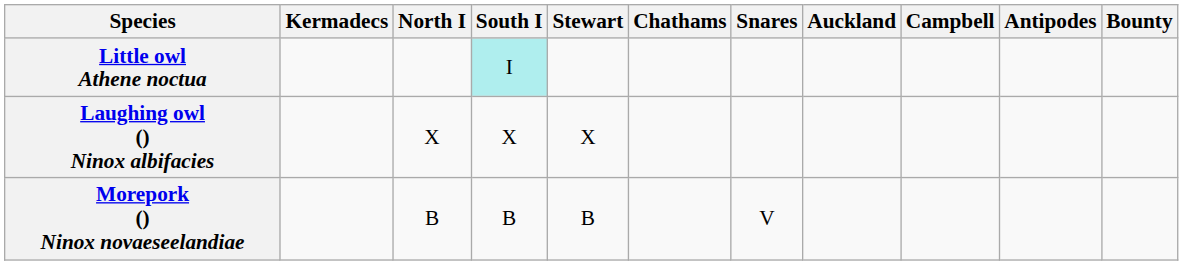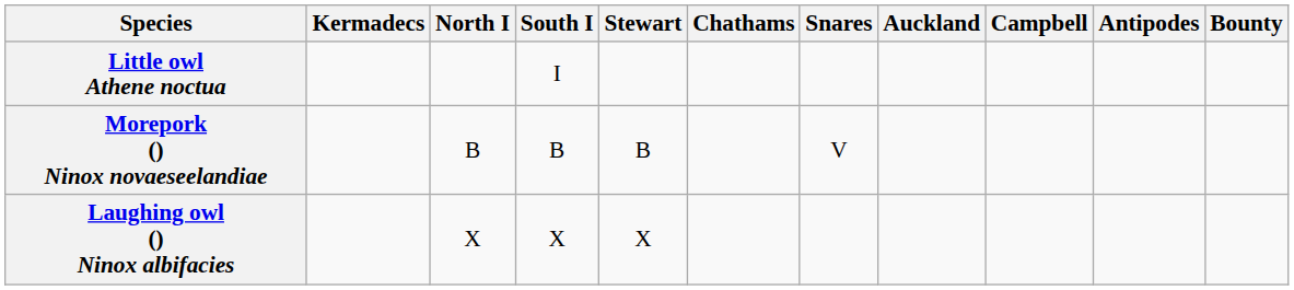 <table class="wikitable" style="text-align:center">
 <tr>
 <th width="200">Species</th>
 <th>Kermadecs</th>
 <th>North I</th>
 <th>South I</th>
 <th>Stewart</th>
 <th>Chathams</th>
 <th>Snares</th>
 <th>Auckland</th>
 <th>Campbell</th>
 <th>Antipodes</th>
 <th>Bounty</th>
 </tr>
 <tr>
 <th><a href='#'>Little owl</a><br><em>Athene noctua</em></th>
 <td></td>
 <td></td>
-<td style="background: paleturquoise;">I</td>
+<td>I</td>
 <td></td>
-<td></td>
-<td></td>
-<td></td>
-<td></td>
-<td></td>
-<td></td>
-</tr>
-<tr>
-<th><a href='#'>Laughing owl</a><br>()<br><em>Ninox albifacies</em></th>
-<td></td>
-<td>X</td>
-<td>X</td>
-<td>X</td>
 <td></td>
 <td></td>
 <td></td>
 <td></td>
 <td></td>
 <td></td>
 </tr>
 <tr>
 <th><a href='#'>Morepork</a><br>()<br><em>Ninox novaeseelandiae</em></th>
 <td></td>
 <td>B</td>
 <td>B</td>
 <td>B</td>
 <td></td>
 <td>V</td>
 <td></td>
 <td></td>
 <td></td>
 <td></td>
 </tr>
+<tr>
+<th><a href='#'>Laughing owl</a><br>()<br><em>Ninox albifacies</em></th>
+<td></td>
+<td>X</td>
+<td>X</td>
+<td>X</td>
+<td></td>
+<td></td>
+<td></td>
+<td></td>
+<td></td>
+<td></td>
+</tr>
 </table>
